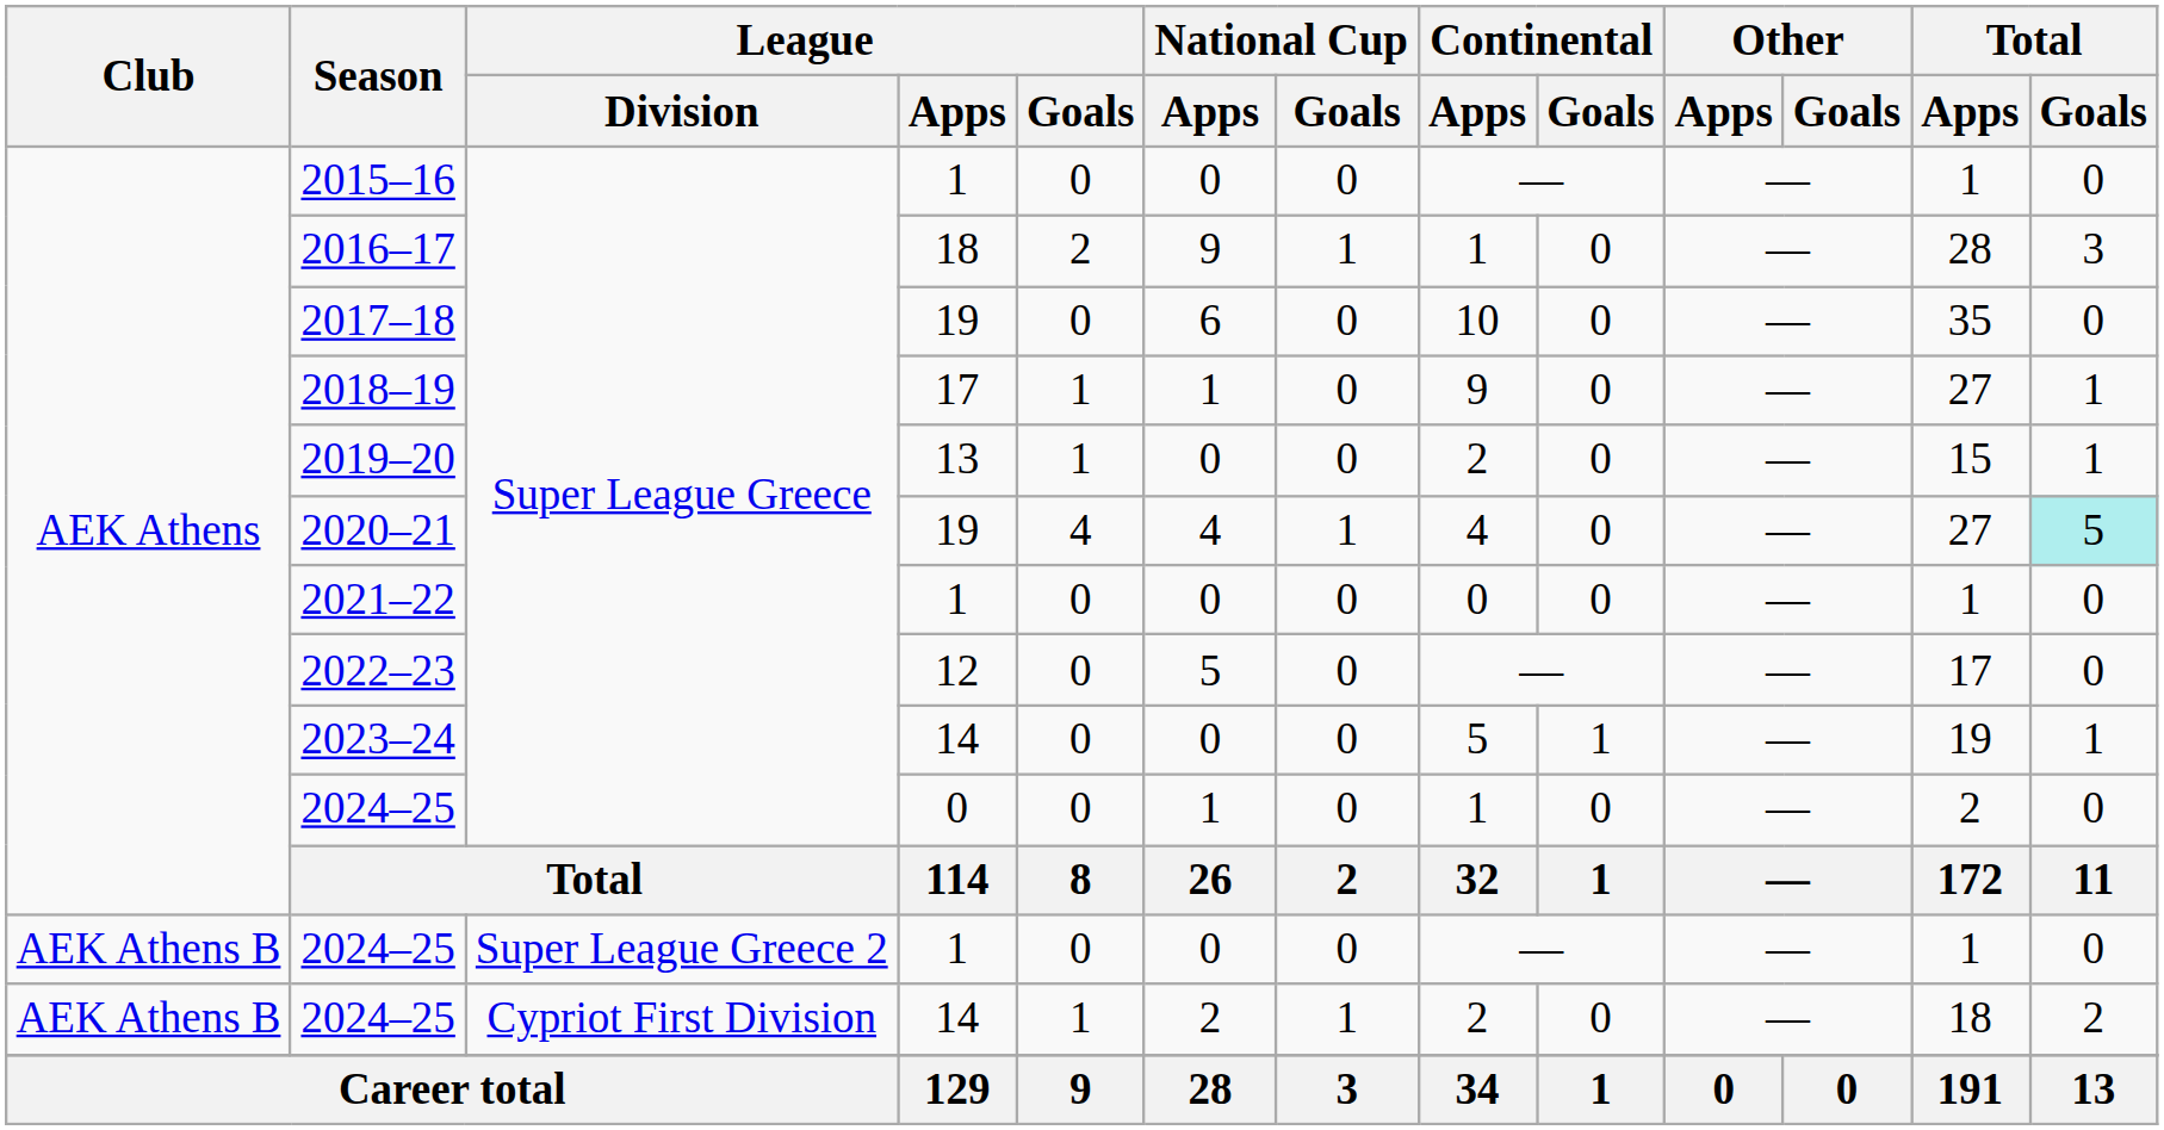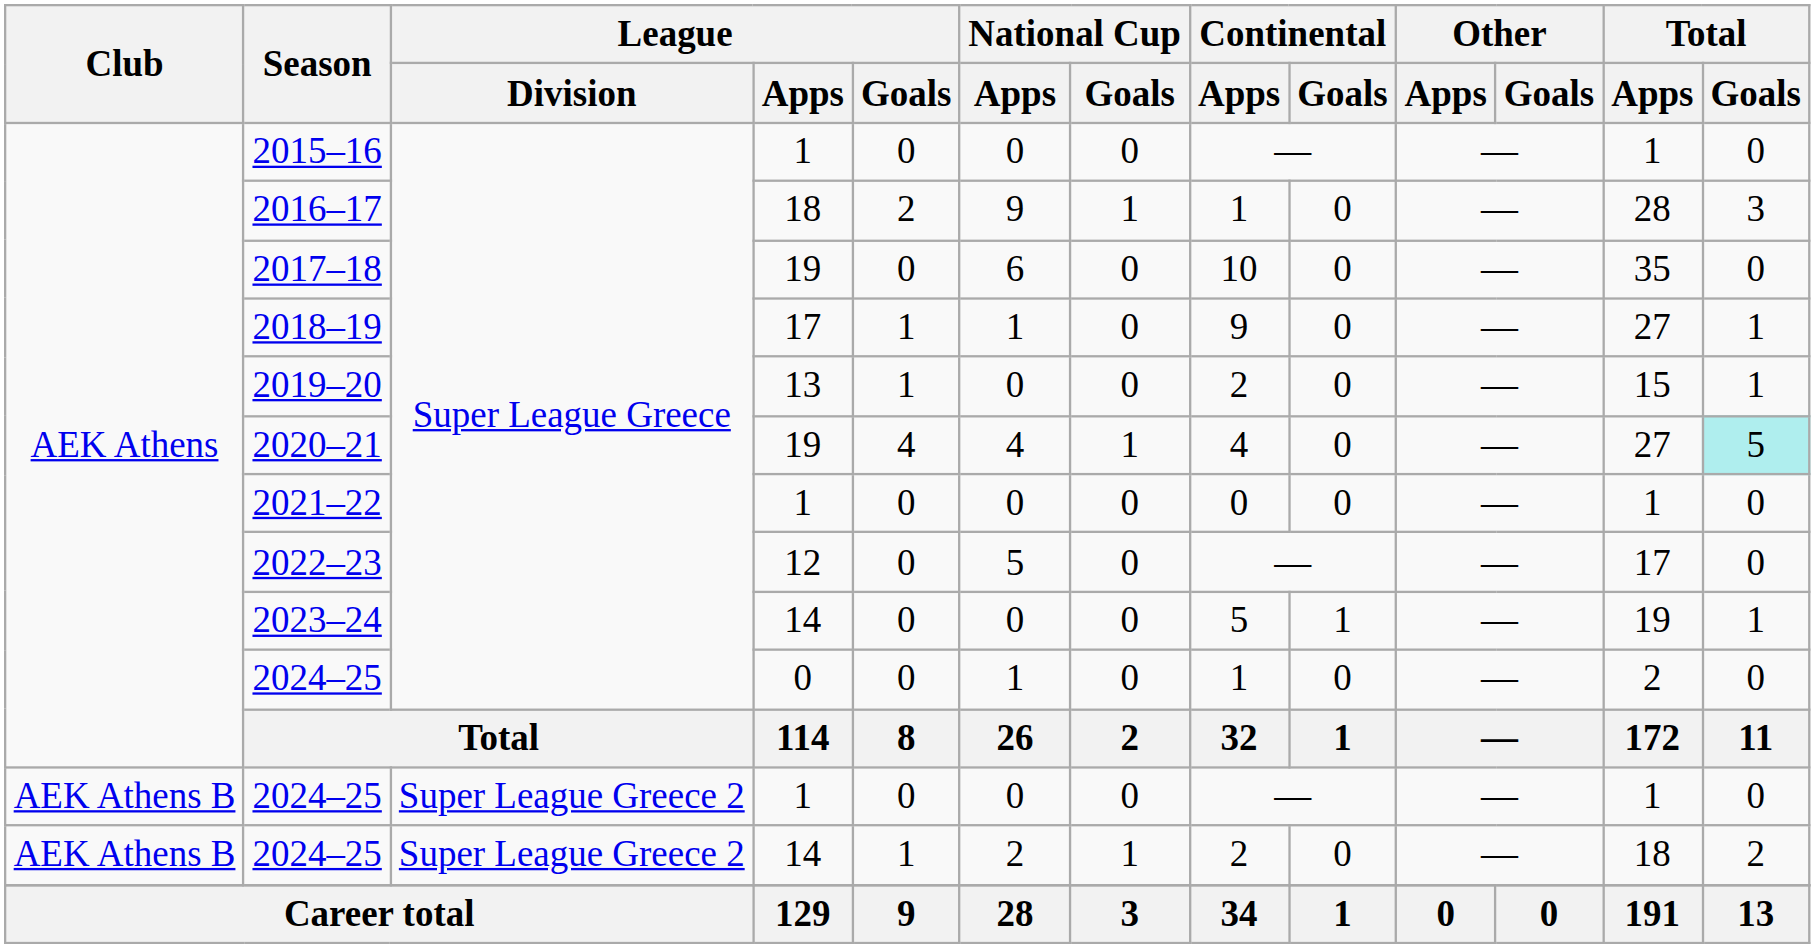 <table class="wikitable" style="text-align:center">
 <tr>
 <th rowspan="2">Club</th>
 <th rowspan="2">Season</th>
 <th colspan="3">League</th>
 <th colspan="2">National Cup</th>
 <th colspan="2">Continental</th>
 <th colspan="2">Other</th>
 <th colspan="2">Total</th>
 </tr>
 <tr>
 <th>Division</th>
 <th>Apps</th>
 <th>Goals</th>
 <th>Apps</th>
 <th>Goals</th>
 <th>Apps</th>
 <th>Goals</th>
 <th>Apps</th>
 <th>Goals</th>
 <th>Apps</th>
 <th>Goals</th>
 </tr>
 <tr>
 <td rowspan="11"><a href='#'>AEK Athens</a></td>
 <td><a href='#'>2015–16</a></td>
 <td rowspan="10"><a href='#'>Super League Greece</a></td>
 <td>1</td>
 <td>0</td>
 <td>0</td>
 <td>0</td>
 <td colspan="2">—</td>
 <td colspan="2">—</td>
 <td>1</td>
 <td>0</td>
 </tr>
 <tr>
 <td><a href='#'>2016–17</a></td>
 <td>18</td>
 <td>2</td>
 <td>9</td>
 <td>1</td>
 <td>1</td>
 <td>0</td>
 <td colspan="2">—</td>
 <td>28</td>
 <td>3</td>
 </tr>
 <tr>
 <td><a href='#'>2017–18</a></td>
 <td>19</td>
 <td>0</td>
 <td>6</td>
 <td>0</td>
 <td>10</td>
 <td>0</td>
 <td colspan="2">—</td>
 <td>35</td>
 <td>0</td>
 </tr>
 <tr>
 <td><a href='#'>2018–19</a></td>
 <td>17</td>
 <td>1</td>
 <td>1</td>
 <td>0</td>
 <td>9</td>
 <td>0</td>
 <td colspan="2">—</td>
 <td>27</td>
 <td>1</td>
 </tr>
 <tr>
 <td><a href='#'>2019–20</a></td>
 <td>13</td>
 <td>1</td>
 <td>0</td>
 <td>0</td>
 <td>2</td>
 <td>0</td>
 <td colspan="2">—</td>
 <td>15</td>
 <td>1</td>
 </tr>
 <tr>
 <td><a href='#'>2020–21</a></td>
 <td>19</td>
 <td>4</td>
 <td>4</td>
 <td>1</td>
 <td>4</td>
 <td>0</td>
 <td colspan="2">—</td>
 <td>27</td>
 <td style="background: paleturquoise;">5</td>
 </tr>
 <tr>
 <td><a href='#'>2021–22</a></td>
 <td>1</td>
 <td>0</td>
 <td>0</td>
 <td>0</td>
 <td>0</td>
 <td>0</td>
 <td colspan="2">—</td>
 <td>1</td>
 <td>0</td>
 </tr>
 <tr>
 <td><a href='#'>2022–23</a></td>
 <td>12</td>
 <td>0</td>
 <td>5</td>
 <td>0</td>
 <td colspan="2">—</td>
 <td colspan="2">—</td>
 <td>17</td>
 <td>0</td>
 </tr>
 <tr>
 <td><a href='#'>2023–24</a></td>
 <td>14</td>
 <td>0</td>
 <td>0</td>
 <td>0</td>
 <td>5</td>
 <td>1</td>
 <td colspan="2">—</td>
 <td>19</td>
 <td>1</td>
 </tr>
 <tr>
 <td><a href='#'>2024–25</a></td>
 <td>0</td>
 <td>0</td>
 <td>1</td>
 <td>0</td>
 <td>1</td>
 <td>0</td>
 <td colspan="2">—</td>
 <td>2</td>
 <td>0</td>
 </tr>
 <tr>
 <th colspan="2">Total</th>
 <th>114</th>
 <th>8</th>
 <th>26</th>
 <th>2</th>
 <th>32</th>
 <th>1</th>
 <th colspan="2">—</th>
 <th>172</th>
 <th>11</th>
 </tr>
 <tr>
 <td><a href='#'>AEK Athens B</a></td>
 <td><a href='#'>2024–25</a></td>
 <td><a href='#'>Super League Greece 2</a></td>
 <td>1</td>
 <td>0</td>
 <td>0</td>
 <td>0</td>
 <td colspan="2">—</td>
 <td colspan="2">—</td>
 <td>1</td>
 <td>0</td>
 </tr>
 <tr>
 <td><a href='#'>AEK Athens B</a></td>
 <td><a href='#'>2024–25</a></td>
-<td><a href='#'>Cypriot First Division</a></td>
+<td><a href='#'>Super League Greece 2</a></td>
 <td>14</td>
 <td>1</td>
 <td>2</td>
 <td>1</td>
 <td>2</td>
 <td>0</td>
 <td colspan="2">—</td>
 <td>18</td>
 <td>2</td>
 </tr>
 <tr>
 </tr>
 <tr>
 <th colspan="3">Career total</th>
 <th>129</th>
 <th>9</th>
 <th>28</th>
 <th>3</th>
 <th>34</th>
 <th>1</th>
 <th>0</th>
 <th>0</th>
 <th>191</th>
 <th>13</th>
 </tr>
 </table>
